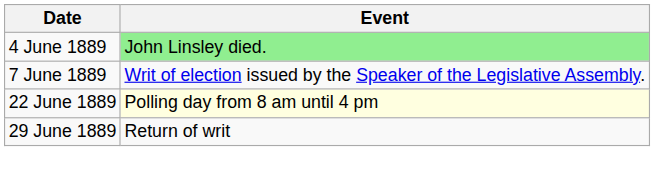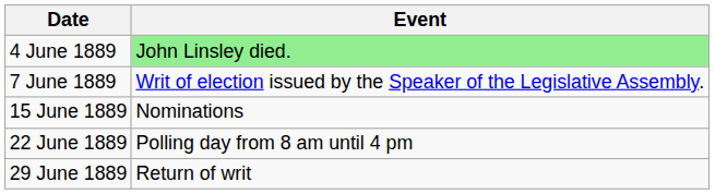 <table class="wikitable">
 <tr>
 <th>Date</th>
 <th>Event</th>
 </tr>
 <tr>
 <td>4 June 1889</td>
 <td style="background: lightgreen;">John Linsley died.</td>
 </tr>
 <tr>
 <td>7 June 1889</td>
 <td><a href='#'>Writ of election</a> issued by the <a href='#'>Speaker of the Legislative Assembly</a>.</td>
 </tr>
 <tr>
+<td>15 June 1889</td>
+<td>Nominations</td>
+</tr>
+<tr>
 <td>22 June 1889</td>
-<td style="background: lightyellow;">Polling day from 8 am until 4 pm</td>
+<td>Polling day from 8 am until 4 pm</td>
 </tr>
 <tr>
 <td>29 June 1889</td>
 <td>Return of writ</td>
 </tr>
 </table>
